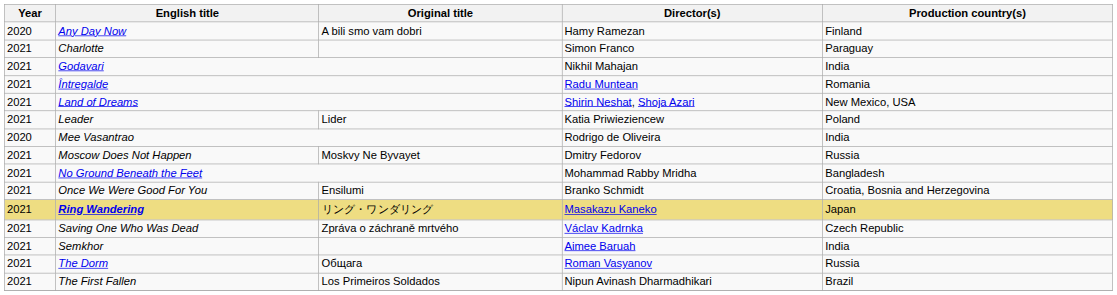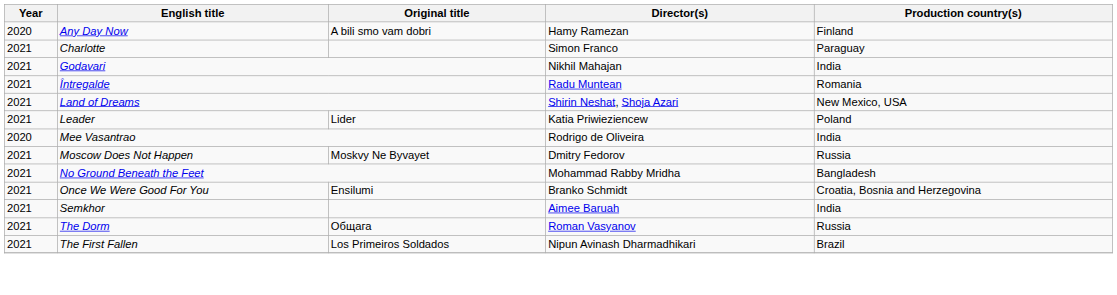 <table class="sortable wikitable" style="width:100%; margin-bottom:4px" cellpadding="5">
 <tr>
 <th scope="col">Year</th>
 <th scope="col">English title</th>
 <th scope="col">Original title</th>
 <th scope="col">Director(s)</th>
 <th scope="col">Production country(s)</th>
 </tr>
 <tr>
 <td>2020</td>
 <td><em><a href='#'>Any Day Now</a></em></td>
 <td>A bili smo vam dobri</td>
 <td>Hamy Ramezan</td>
 <td>Finland</td>
 </tr>
 <tr>
 <td>2021</td>
 <td><em>Charlotte</em></td>
 <td></td>
 <td>Simon Franco</td>
 <td>Paraguay</td>
 </tr>
 <tr>
 <td>2021</td>
 <td colspan="2"><em><a href='#'>Godavari</a></em></td>
 <td>Nikhil Mahajan</td>
 <td>India</td>
 </tr>
 <tr>
 <td>2021</td>
 <td colspan="2"><em><a href='#'>Întregalde</a></em></td>
 <td><a href='#'>Radu Muntean</a></td>
 <td>Romania</td>
 </tr>
 <tr>
 <td>2021</td>
 <td colspan="2"><em><a href='#'>Land of Dreams</a></em></td>
 <td><a href='#'>Shirin Neshat</a>, <a href='#'>Shoja Azari</a></td>
 <td>New Mexico, USA</td>
 </tr>
 <tr>
 <td>2021</td>
 <td><em>Leader</em></td>
 <td>Lider</td>
 <td>Katia Priwieziencew</td>
 <td>Poland</td>
 </tr>
 <tr>
 <td>2020</td>
 <td colspan="2"><em>Mee Vasantrao</em></td>
 <td>Rodrigo de Oliveira</td>
 <td>India</td>
 </tr>
 <tr>
 <td>2021</td>
 <td><em>Moscow Does Not Happen</em></td>
 <td>Moskvy Ne Byvayet</td>
 <td>Dmitry Fedorov</td>
 <td>Russia</td>
 </tr>
 <tr>
 <td>2021</td>
 <td colspan="2"><em><a href='#'>No Ground Beneath the Feet</a></em></td>
 <td>Mohammad Rabby Mridha</td>
 <td>Bangladesh</td>
 </tr>
 <tr>
 <td>2021</td>
 <td><em>Once We Were Good For You</em></td>
 <td>Ensilumi</td>
 <td>Branko Schmidt</td>
 <td>Croatia, Bosnia and Herzegovina</td>
 </tr>
-<tr style="background:#eedd82;">
-<td>2021</td>
-<td><strong><em><a href='#'>Ring Wandering</a></em></strong></td>
-<td>リング・ワンダリング</td>
-<td><a href='#'>Masakazu Kaneko</a></td>
-<td>Japan</td>
-</tr>
-<tr>
-<td>2021</td>
-<td><em>Saving One Who Was Dead</em></td>
-<td>Zpráva o záchraně mrtvého</td>
-<td><a href='#'>Václav Kadrnka</a></td>
-<td>Czech Republic</td>
-</tr>
 <tr>
 <td>2021</td>
 <td><em>Semkhor</em></td>
 <td></td>
 <td><a href='#'>Aimee Baruah</a></td>
 <td>India</td>
 </tr>
 <tr>
 <td>2021</td>
 <td><em><a href='#'>The Dorm</a></em></td>
 <td>Общага</td>
 <td><a href='#'>Roman Vasyanov</a></td>
 <td>Russia</td>
 </tr>
 <tr>
 <td>2021</td>
 <td><em>The First Fallen</em></td>
 <td>Los Primeiros Soldados</td>
 <td>Nipun Avinash Dharmadhikari</td>
 <td>Brazil</td>
 </tr>
 <tr>
 </tr>
 </table>
